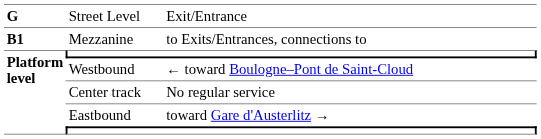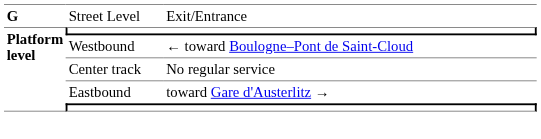 <table border=0 cellspacing=0 cellpadding=3>
 <tr>
 <td style="border-top:solid 1px gray;" width=50 valign=top><strong>G</strong></td>
 <td style="border-top:solid 1px gray;" width=100 valign=top>Street Level</td>
 <td style="border-top:solid 1px gray;" width=400 valign=top>Exit/Entrance</td>
-</tr>
-<tr>
-<td style="border-top:solid 1px gray;" width=50 valign=top><strong>B1</strong></td>
-<td style="border-top:solid 1px gray;" width=100 valign=top>Mezzanine</td>
-<td style="border-top:solid 1px gray;" width=400 valign=top>to Exits/Entrances, connections to  </td>
 </tr>
 <tr>
 <td style="border-top:solid 1px gray; border-bottom:solid 1px gray;" width=50 rowspan=5 valign=top><strong>Platform level</strong></td>
 <td style="border-top:solid 1px gray; border-right:solid 2px black;border-left:solid 2px black;border-bottom:solid 2px black;text-align:center;" colspan=2></td>
 </tr>
 <tr>
 <td style="border-bottom:solid 1px gray;" width=100>Westbound</td>
 <td style="border-bottom:solid 1px gray;" width=390>←   toward <a href='#'>Boulogne–Pont de Saint-Cloud</a> </td>
 </tr>
 <tr>
 <td style="border-bottom:solid 1px gray;" width=100>Center track</td>
 <td style="border-bottom:solid 1px gray;" width=390>No regular service</td>
 </tr>
 <tr>
 <td>Eastbound</td>
 <td>   toward <a href='#'>Gare d'Austerlitz</a>  →</td>
 </tr>
 <tr>
 <td style="border-top:solid 2px black;border-right:solid 2px black;border-left:solid 2px black;border-bottom:solid 1px gray;text-align:center;" colspan=2></td>
 </tr>
 </table>
